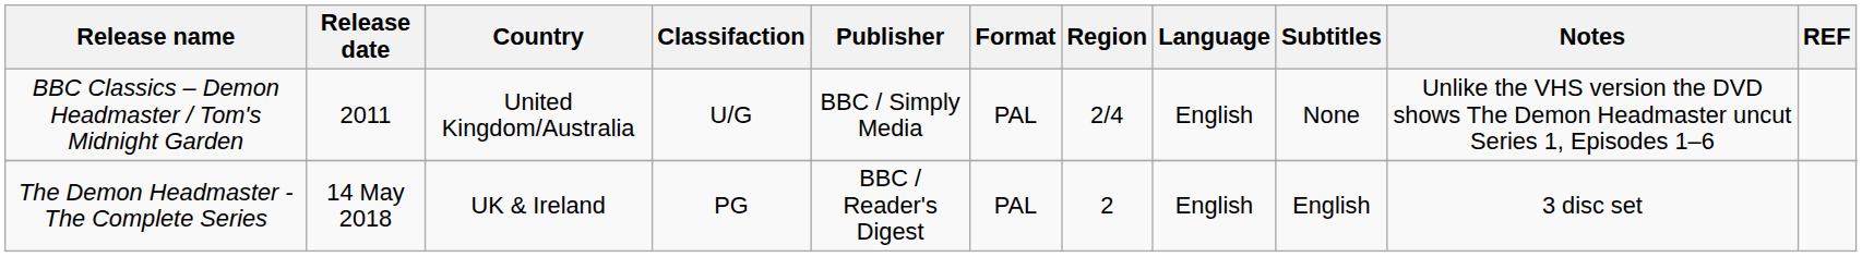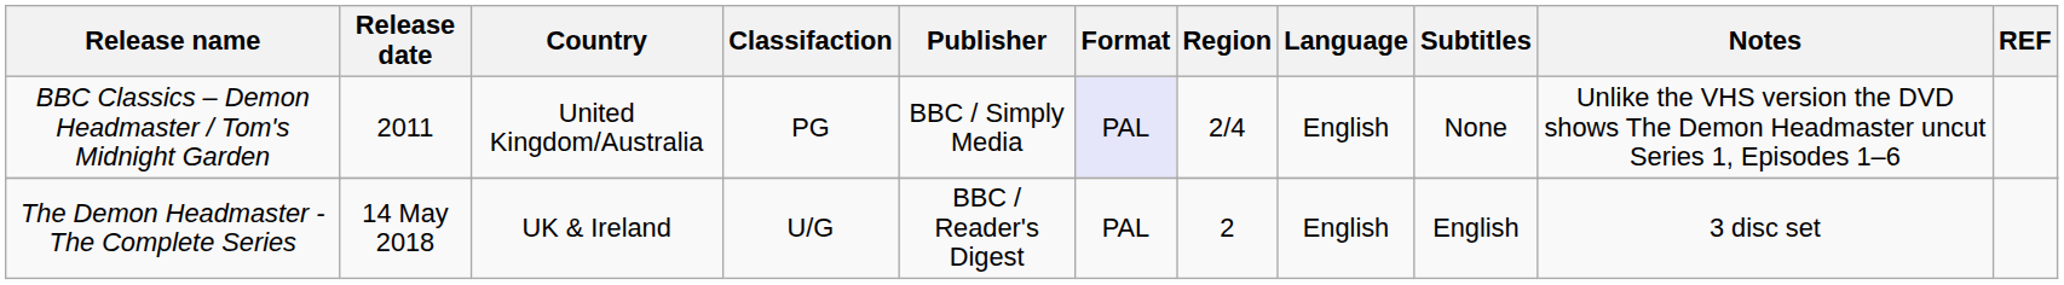 <table class="wikitable">
 <tr>
 <th>Release name<br></th>
 <th>Release date<br></th>
 <th>Country<br></th>
 <th>Classifaction<br></th>
 <th>Publisher <br></th>
 <th>Format <br></th>
 <th>Region <br></th>
 <th>Language<br></th>
 <th>Subtitles <br></th>
 <th>Notes<br></th>
 <th>REF</th>
 </tr>
 <tr style="text-align:center;">
 <td><em>BBC Classics – Demon Headmaster / Tom's Midnight Garden</em></td>
 <td>2011</td>
 <td>United Kingdom/Australia</td>
-<td>U/G</td>
+<td>PG</td>
 <td>BBC / Simply Media</td>
-<td>PAL</td>
+<td style="background: lavender;">PAL</td>
 <td>2/4</td>
 <td>English</td>
 <td>None</td>
 <td>Unlike the VHS version the DVD shows The Demon Headmaster uncut Series 1, Episodes 1–6</td>
 <td></td>
 </tr>
 <tr>
 </tr>
 <tr style="text-align:center;">
 <td><em>The Demon Headmaster - The Complete Series</em></td>
 <td>14 May 2018</td>
 <td>UK & Ireland</td>
-<td>PG</td>
+<td>U/G</td>
 <td>BBC / Reader's Digest</td>
 <td>PAL</td>
 <td>2</td>
 <td>English</td>
 <td>English</td>
 <td>3 disc set</td>
 <td></td>
 </tr>
 </table>
